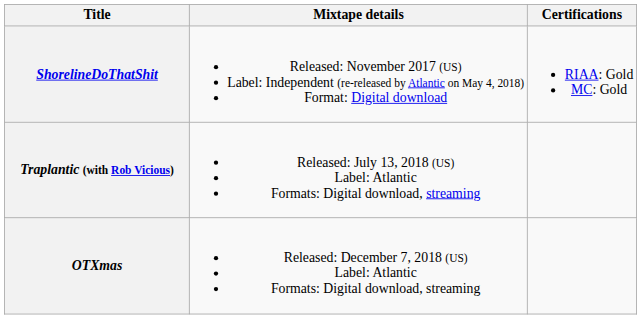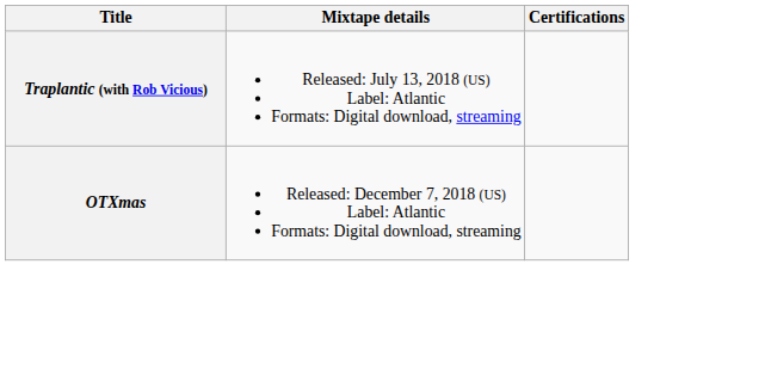 <table class="wikitable plainrowheaders" style="text-align:center">
 <tr>
 <th scope="col" style="width:13em">Title</th>
 <th scope="col">Mixtape details</th>
 <th>Certifications</th>
-</tr>
-<tr>
-<th scope="row"><em><a href='#'>ShorelineDoThatShit</a></em></th>
-<td><br><ul><li>Released: November 2017 <small>(US)</small></li><li>Label: Independent <small>(re-released by <a href='#'>Atlantic</a> on May 4, 2018)</small></li><li>Format: <a href='#'>Digital download</a></li></ul></td>
-<td><br><ul><li><a href='#'>RIAA</a>: Gold</li><li><a href='#'>MC</a>: Gold</li></ul></td>
 </tr>
 <tr>
 <th scope="row"><em>Traplantic</em> <small>(with <a href='#'>Rob Vicious</a>)</small></th>
 <td><br><ul><li>Released: July 13, 2018 <small>(US)</small></li><li>Label: Atlantic</li><li>Formats: Digital download, <a href='#'>streaming</a></li></ul></td>
 <td></td>
 </tr>
 <tr>
 <th scope="row"><em>OTXmas</em></th>
 <td><br><ul><li>Released: December 7, 2018 <small>(US)</small></li><li>Label: Atlantic</li><li>Formats: Digital download, streaming</li></ul></td>
 <td></td>
 </tr>
 </table>
